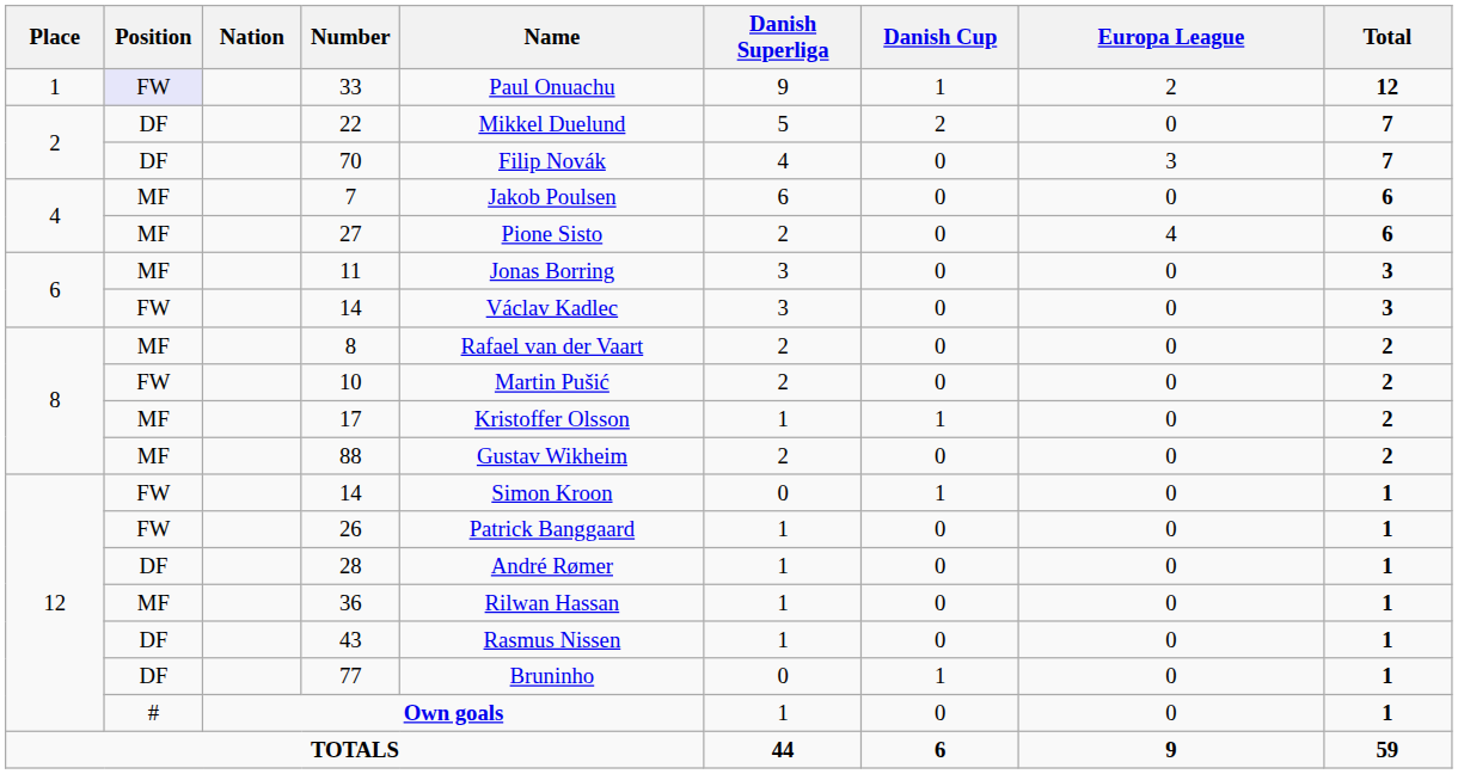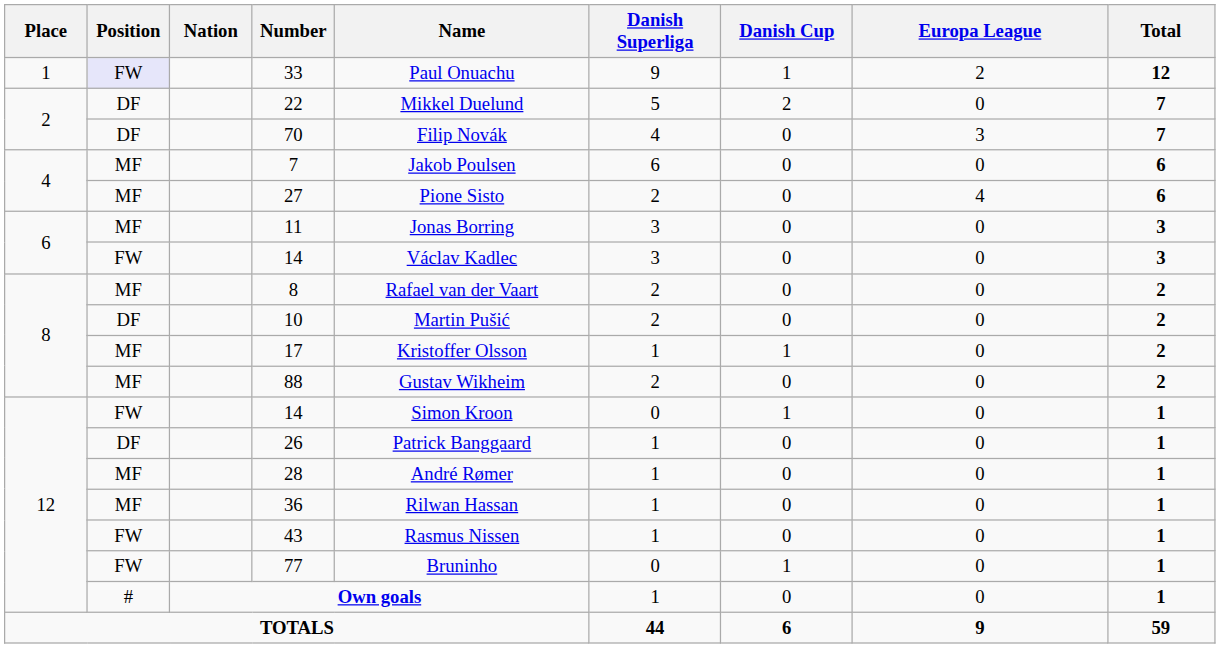 <table class="wikitable" style="font-size: 95%; text-align: center;">
 <tr>
 <th width=60>Place</th>
 <th width=60>Position</th>
 <th width=60>Nation</th>
 <th width=60>Number</th>
 <th width=200>Name</th>
 <th width=100><a href='#'>Danish Superliga</a></th>
 <th width=100><a href='#'>Danish Cup</a></th>
 <th width=200><a href='#'>Europa League</a></th>
 <th width=80><strong>Total</strong></th>
 </tr>
 <tr>
 <td>1</td>
 <td style="background: lavender;">FW</td>
 <td></td>
 <td>33</td>
 <td><a href='#'>Paul Onuachu</a></td>
 <td>9</td>
 <td>1</td>
 <td>2</td>
 <td><strong>12</strong></td>
 </tr>
 <tr>
 <td rowspan="2">2</td>
 <td>DF</td>
 <td></td>
 <td>22</td>
 <td><a href='#'>Mikkel Duelund</a></td>
 <td>5</td>
 <td>2</td>
 <td>0</td>
 <td><strong>7</strong></td>
 </tr>
 <tr>
 <td>DF</td>
 <td></td>
 <td>70</td>
 <td><a href='#'>Filip Novák</a></td>
 <td>4</td>
 <td>0</td>
 <td>3</td>
 <td><strong>7</strong></td>
 </tr>
 <tr>
 <td rowspan="2">4</td>
 <td>MF</td>
 <td></td>
 <td>7</td>
 <td><a href='#'>Jakob Poulsen</a></td>
 <td>6</td>
 <td>0</td>
 <td>0</td>
 <td><strong>6</strong></td>
 </tr>
 <tr>
 <td>MF</td>
 <td></td>
 <td>27</td>
 <td><a href='#'>Pione Sisto</a></td>
 <td>2</td>
 <td>0</td>
 <td>4</td>
 <td><strong>6</strong></td>
 </tr>
 <tr>
 <td rowspan="2">6</td>
 <td>MF</td>
 <td></td>
 <td>11</td>
 <td><a href='#'>Jonas Borring</a></td>
 <td>3</td>
 <td>0</td>
 <td>0</td>
 <td><strong>3</strong></td>
 </tr>
 <tr>
 <td>FW</td>
 <td></td>
 <td>14</td>
 <td><a href='#'>Václav Kadlec</a></td>
 <td>3</td>
 <td>0</td>
 <td>0</td>
 <td><strong>3</strong></td>
 </tr>
 <tr>
 <td rowspan="4">8</td>
 <td>MF</td>
 <td></td>
 <td>8</td>
 <td><a href='#'>Rafael van der Vaart</a></td>
 <td>2</td>
 <td>0</td>
 <td>0</td>
 <td><strong>2</strong></td>
 </tr>
 <tr>
-<td>FW</td>
+<td>DF</td>
 <td></td>
 <td>10</td>
 <td><a href='#'>Martin Pušić</a></td>
 <td>2</td>
 <td>0</td>
 <td>0</td>
 <td><strong>2</strong></td>
 </tr>
 <tr>
 <td>MF</td>
 <td></td>
 <td>17</td>
 <td><a href='#'>Kristoffer Olsson</a></td>
 <td>1</td>
 <td>1</td>
 <td>0</td>
 <td><strong>2</strong></td>
 </tr>
 <tr>
 <td>MF</td>
 <td></td>
 <td>88</td>
 <td><a href='#'>Gustav Wikheim</a></td>
 <td>2</td>
 <td>0</td>
 <td>0</td>
 <td><strong>2</strong></td>
 </tr>
 <tr>
 <td rowspan="7">12</td>
 <td>FW</td>
 <td></td>
 <td>14</td>
 <td><a href='#'>Simon Kroon</a></td>
 <td>0</td>
 <td>1</td>
 <td>0</td>
 <td><strong>1</strong></td>
 </tr>
 <tr>
-<td>FW</td>
+<td>DF</td>
 <td></td>
 <td>26</td>
 <td><a href='#'>Patrick Banggaard</a></td>
 <td>1</td>
 <td>0</td>
 <td>0</td>
 <td><strong>1</strong></td>
 </tr>
 <tr>
-<td>DF</td>
+<td>MF</td>
 <td></td>
 <td>28</td>
 <td><a href='#'>André Rømer</a></td>
 <td>1</td>
 <td>0</td>
 <td>0</td>
 <td><strong>1</strong></td>
 </tr>
 <tr>
 <td>MF</td>
 <td></td>
 <td>36</td>
 <td><a href='#'>Rilwan Hassan</a></td>
 <td>1</td>
 <td>0</td>
 <td>0</td>
 <td><strong>1</strong></td>
 </tr>
 <tr>
-<td>DF</td>
+<td>FW</td>
 <td></td>
 <td>43</td>
 <td><a href='#'>Rasmus Nissen</a></td>
 <td>1</td>
 <td>0</td>
 <td>0</td>
 <td><strong>1</strong></td>
 </tr>
 <tr>
-<td>DF</td>
+<td>FW</td>
 <td></td>
 <td>77</td>
 <td><a href='#'>Bruninho</a></td>
 <td>0</td>
 <td>1</td>
 <td>0</td>
 <td><strong>1</strong></td>
 </tr>
 <tr>
 <td>#</td>
 <td colspan="3"><strong><a href='#'>Own goals</a></strong></td>
 <td>1</td>
 <td>0</td>
 <td>0</td>
 <td><strong>1</strong></td>
 </tr>
 <tr>
 <td colspan="5"><strong>TOTALS</strong></td>
 <td><strong>44</strong></td>
 <td><strong>6</strong></td>
 <td><strong>9</strong></td>
 <td><strong>59</strong></td>
 </tr>
 </table>
